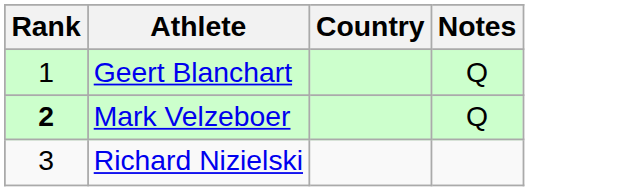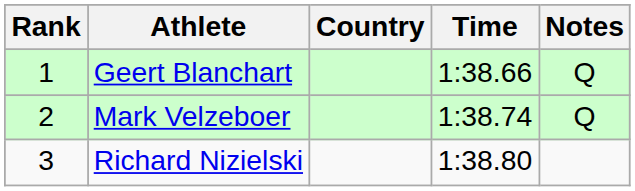 <table class="wikitable" style="text-align:center">
 <tr>
 <th>Rank</th>
 <th>Athlete</th>
 <th>Country</th>
+<th>Time</th>
 <th>Notes</th>
 </tr>
 <tr bgcolor=ccffcc>
 <td>1</td>
 <td align=left><a href='#'>Geert Blanchart</a></td>
 <td align=left></td>
+<td>1:38.66</td>
 <td>Q</td>
 </tr>
 <tr bgcolor=ccffcc>
-<td><strong>2</strong></td>
+<td>2</td>
 <td align=left><a href='#'>Mark Velzeboer</a></td>
 <td align=left></td>
+<td>1:38.74</td>
 <td>Q</td>
 </tr>
 <tr>
 <td>3</td>
 <td align=left><a href='#'>Richard Nizielski</a></td>
 <td align=left></td>
+<td>1:38.80</td>
 <td></td>
 </tr>
 </table>
